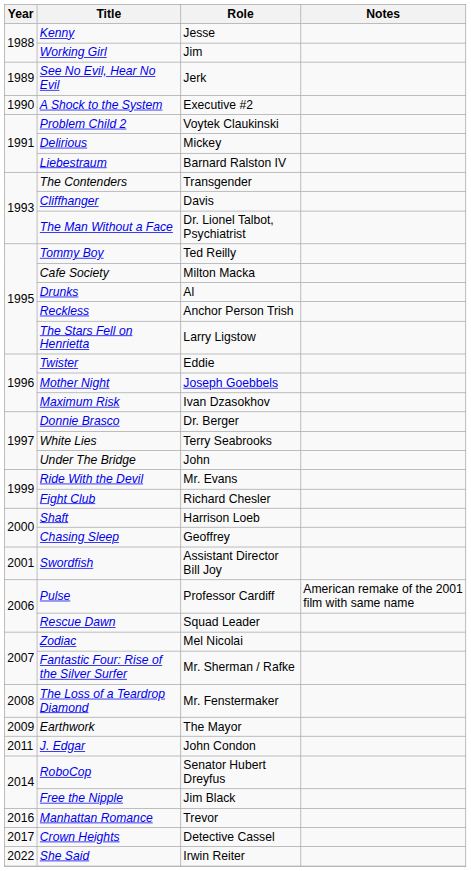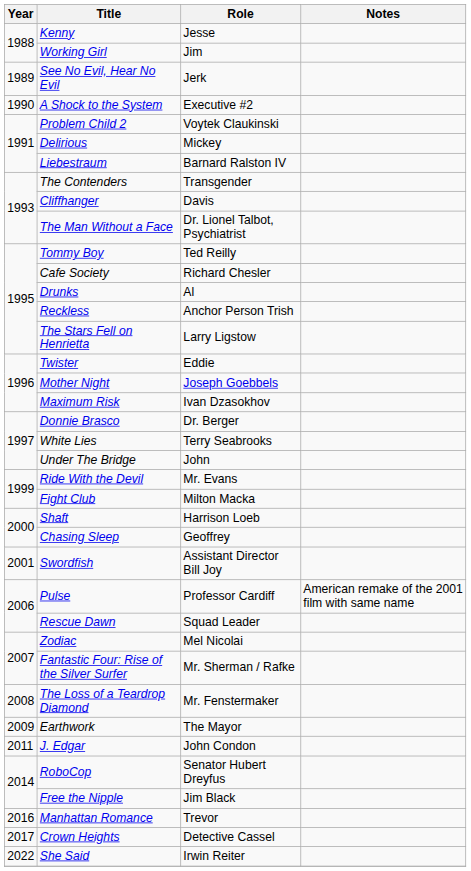 <table class="wikitable sortable">
 <tr>
 <th>Year</th>
 <th>Title</th>
 <th>Role</th>
 <th class="unsortable">Notes</th>
 </tr>
 <tr>
 <td rowspan="2">1988</td>
 <td><em><a href='#'>Kenny</a></em></td>
 <td>Jesse</td>
 <td></td>
 </tr>
 <tr>
 <td><em><a href='#'>Working Girl</a></em></td>
 <td>Jim</td>
 <td></td>
 </tr>
 <tr>
 <td>1989</td>
 <td><em><a href='#'>See No Evil, Hear No Evil</a></em></td>
 <td>Jerk</td>
 <td></td>
 </tr>
 <tr>
 <td>1990</td>
 <td><em><a href='#'>A Shock to the System</a></em></td>
 <td>Executive #2</td>
 <td></td>
 </tr>
 <tr>
 <td rowspan="3">1991</td>
 <td><em><a href='#'>Problem Child 2</a></em></td>
 <td>Voytek Claukinski</td>
 <td></td>
 </tr>
 <tr>
 <td><em><a href='#'>Delirious</a></em></td>
 <td>Mickey</td>
 <td></td>
 </tr>
 <tr>
 <td><em><a href='#'>Liebestraum</a></em></td>
 <td>Barnard Ralston IV</td>
 <td></td>
 </tr>
 <tr>
 <td rowspan="3">1993</td>
 <td><em>The Contenders</em></td>
 <td>Transgender</td>
 <td></td>
 </tr>
 <tr>
 <td><em><a href='#'>Cliffhanger</a></em></td>
 <td>Davis</td>
 <td></td>
 </tr>
 <tr>
 <td><em><a href='#'>The Man Without a Face</a></em></td>
 <td>Dr. Lionel Talbot, Psychiatrist</td>
 <td></td>
 </tr>
 <tr>
 <td rowspan="5">1995</td>
 <td><em><a href='#'>Tommy Boy</a></em></td>
 <td>Ted Reilly</td>
 <td></td>
 </tr>
 <tr>
 <td><em>Cafe Society</em></td>
-<td>Milton Macka</td>
+<td>Richard Chesler</td>
 <td></td>
 </tr>
 <tr>
 <td><em><a href='#'>Drunks</a></em></td>
 <td>Al</td>
 <td></td>
 </tr>
 <tr>
 <td><em><a href='#'>Reckless</a></em></td>
 <td>Anchor Person Trish</td>
 <td></td>
 </tr>
 <tr>
 <td><em><a href='#'>The Stars Fell on Henrietta</a></em></td>
 <td>Larry Ligstow</td>
 <td></td>
 </tr>
 <tr>
 <td rowspan="3">1996</td>
 <td><em><a href='#'>Twister</a></em></td>
 <td>Eddie</td>
 <td></td>
 </tr>
 <tr>
 <td><em><a href='#'>Mother Night</a></em></td>
 <td><a href='#'>Joseph Goebbels</a></td>
 <td></td>
 </tr>
 <tr>
 <td><em><a href='#'>Maximum Risk</a></em></td>
 <td>Ivan Dzasokhov</td>
 <td></td>
 </tr>
 <tr>
 <td rowspan="3">1997</td>
 <td><em><a href='#'>Donnie Brasco</a></em></td>
 <td>Dr. Berger</td>
 <td></td>
 </tr>
 <tr>
 <td><em>White Lies</em></td>
 <td>Terry Seabrooks</td>
 <td></td>
 </tr>
 <tr>
 <td><em>Under The Bridge</em></td>
 <td>John</td>
 <td></td>
 </tr>
 <tr>
 <td rowspan="2">1999</td>
 <td><em><a href='#'>Ride With the Devil</a></em></td>
 <td>Mr. Evans</td>
 <td></td>
 </tr>
 <tr>
 <td><em><a href='#'>Fight Club</a></em></td>
-<td>Richard Chesler</td>
+<td>Milton Macka</td>
 <td></td>
 </tr>
 <tr>
 <td rowspan="2">2000</td>
 <td><em><a href='#'>Shaft</a></em></td>
 <td>Harrison Loeb</td>
 <td></td>
 </tr>
 <tr>
 <td><em><a href='#'>Chasing Sleep</a></em></td>
 <td>Geoffrey</td>
 <td></td>
 </tr>
 <tr>
 <td>2001</td>
 <td><em><a href='#'>Swordfish</a></em></td>
 <td>Assistant Director Bill Joy</td>
 <td></td>
 </tr>
 <tr>
 <td rowspan="2">2006</td>
 <td><em><a href='#'>Pulse</a></em></td>
 <td>Professor Cardiff</td>
 <td>American remake of the 2001 film with same name</td>
 </tr>
 <tr>
 <td><em><a href='#'>Rescue Dawn</a></em></td>
 <td>Squad Leader</td>
 <td></td>
 </tr>
 <tr>
 <td rowspan="2">2007</td>
 <td><em><a href='#'>Zodiac</a></em></td>
 <td>Mel Nicolai</td>
 <td></td>
 </tr>
 <tr>
 <td><em><a href='#'>Fantastic Four: Rise of the Silver Surfer</a></em></td>
 <td>Mr. Sherman / Rafke</td>
 <td></td>
 </tr>
 <tr>
 <td>2008</td>
 <td><em><a href='#'>The Loss of a Teardrop Diamond</a></em></td>
 <td>Mr. Fenstermaker</td>
 <td></td>
 </tr>
 <tr>
 <td>2009</td>
 <td><em>Earthwork</em></td>
 <td>The Mayor</td>
 <td></td>
 </tr>
 <tr>
 <td>2011</td>
 <td><em><a href='#'>J. Edgar</a></em></td>
 <td>John Condon</td>
 <td></td>
 </tr>
 <tr>
 <td rowspan="2">2014</td>
 <td><em><a href='#'>RoboCop</a></em></td>
 <td>Senator Hubert Dreyfus</td>
 <td></td>
 </tr>
 <tr>
 <td><em><a href='#'>Free the Nipple</a></em></td>
 <td>Jim Black</td>
 <td></td>
 </tr>
 <tr>
 <td>2016</td>
 <td><em><a href='#'>Manhattan Romance</a></em></td>
 <td>Trevor</td>
 <td></td>
 </tr>
 <tr>
 <td>2017</td>
 <td><em><a href='#'>Crown Heights</a></em></td>
 <td>Detective Cassel</td>
 <td></td>
 </tr>
 <tr>
 <td>2022</td>
 <td><em><a href='#'>She Said</a></em></td>
 <td>Irwin Reiter</td>
 <td></td>
 </tr>
 <tr>
 </tr>
 </table>
